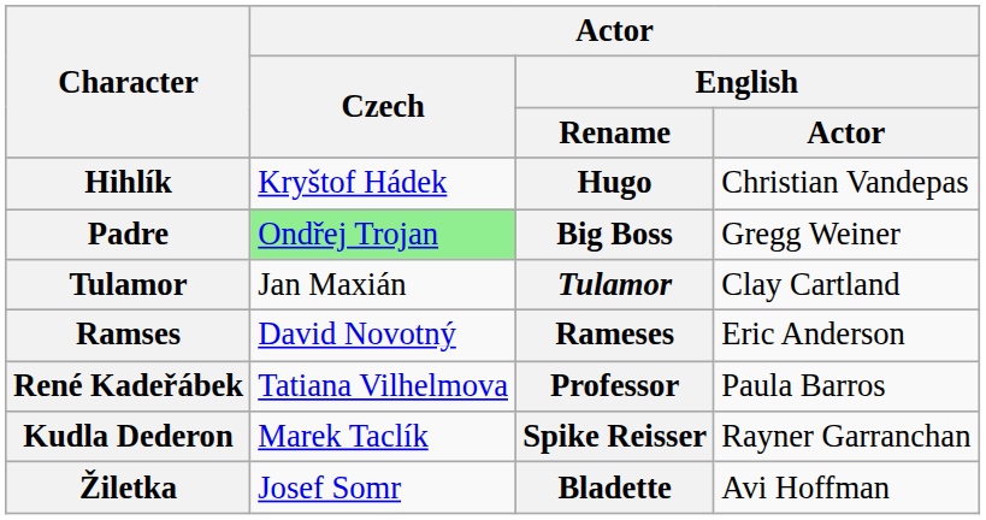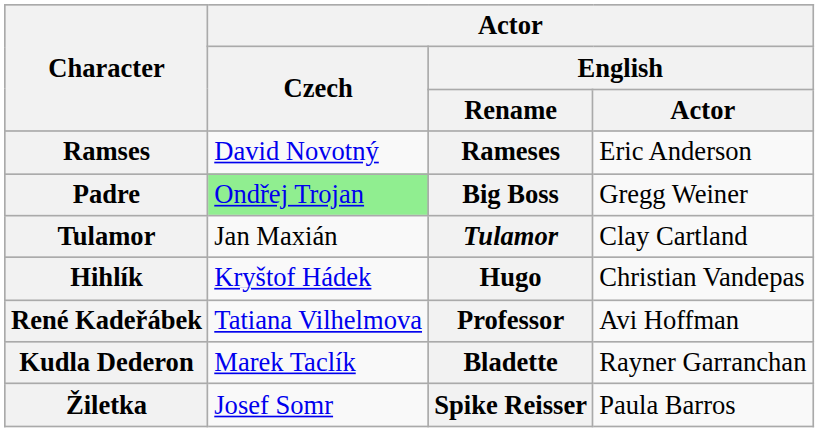 <table class="wikitable mw-collapsible">
 <tr>
 <th rowspan="3">Character</th>
 <th colspan="3">Actor</th>
 </tr>
 <tr>
 <th rowspan="2">Czech</th>
 <th colspan="2">English</th>
 </tr>
 <tr>
 <th>Rename</th>
 <th>Actor</th>
 </tr>
 <tr>
-<th>Hihlík</th>
-<td><a href='#'>Kryštof Hádek</a></td>
-<th>Hugo</th>
-<td>Christian Vandepas</td>
+<th>Ramses</th>
+<td><a href='#'>David Novotný</a></td>
+<th>Rameses</th>
+<td>Eric Anderson</td>
 </tr>
 <tr>
 <th>Padre</th>
 <td style="background: lightgreen;"><a href='#'>Ondřej Trojan</a></td>
 <th>Big Boss</th>
 <td>Gregg Weiner</td>
 </tr>
 <tr>
 <th>Tulamor</th>
 <td>Jan Maxián</td>
 <th><em>Tulamor</em></th>
 <td>Clay Cartland</td>
 </tr>
 <tr>
-<th>Ramses</th>
-<td><a href='#'>David Novotný</a></td>
-<th>Rameses</th>
-<td>Eric Anderson</td>
+<th>Hihlík</th>
+<td><a href='#'>Kryštof Hádek</a></td>
+<th>Hugo</th>
+<td>Christian Vandepas</td>
 </tr>
 <tr>
 <th>René Kadeřábek</th>
 <td><a href='#'>Tatiana Vilhelmova</a></td>
 <th>Professor</th>
-<td>Paula Barros</td>
+<td>Avi Hoffman</td>
 </tr>
 <tr>
 <th>Kudla Dederon</th>
 <td><a href='#'>Marek Taclík</a></td>
-<th>Spike Reisser</th>
+<th>Bladette</th>
 <td>Rayner Garranchan</td>
 </tr>
 <tr>
 <th>Žiletka</th>
 <td><a href='#'>Josef Somr</a></td>
-<th>Bladette</th>
-<td>Avi Hoffman</td>
+<th>Spike Reisser</th>
+<td>Paula Barros</td>
 </tr>
 </table>
